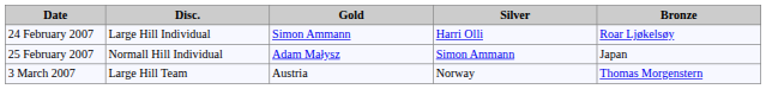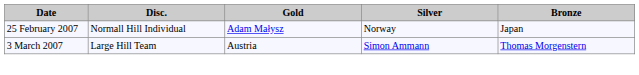 <table bgcolor="#f7f8ff" cellpadding="3" cellspacing="0" border="1" style="font-size: 95%; border: gray solid 1px; border-collapse: collapse;">
 <tr bgcolor="#CCCCCC">
 <td align="center" width="120"><strong>Date</strong></td>
 <td align="center" width="200"><strong>Disc.</strong></td>
 <td align="center" width="200"><strong>Gold</strong></td>
 <td align="center" width="200"><strong>Silver</strong></td>
 <td align="center" width="200"><strong>Bronze</strong></td>
 </tr>
 <tr align="left">
-<td>24 February 2007</td>
-<td>Large Hill Individual</td>
-<td> <a href='#'>Simon Ammann</a></td>
-<td> <a href='#'>Harri Olli</a></td>
-<td> <a href='#'>Roar Ljøkelsøy</a></td>
-</tr>
-<tr align="left">
 <td>25 February 2007</td>
 <td>Normall Hill Individual</td>
 <td> <a href='#'>Adam Małysz</a></td>
-<td> <a href='#'>Simon Ammann</a></td>
+<td> Norway</td>
 <td> Japan</td>
 </tr>
 <tr align="left">
 <td>3 March 2007</td>
 <td>Large Hill Team</td>
 <td> Austria</td>
-<td> Norway</td>
+<td> <a href='#'>Simon Ammann</a></td>
 <td> <a href='#'>Thomas Morgenstern</a></td>
 </tr>
 </table>
